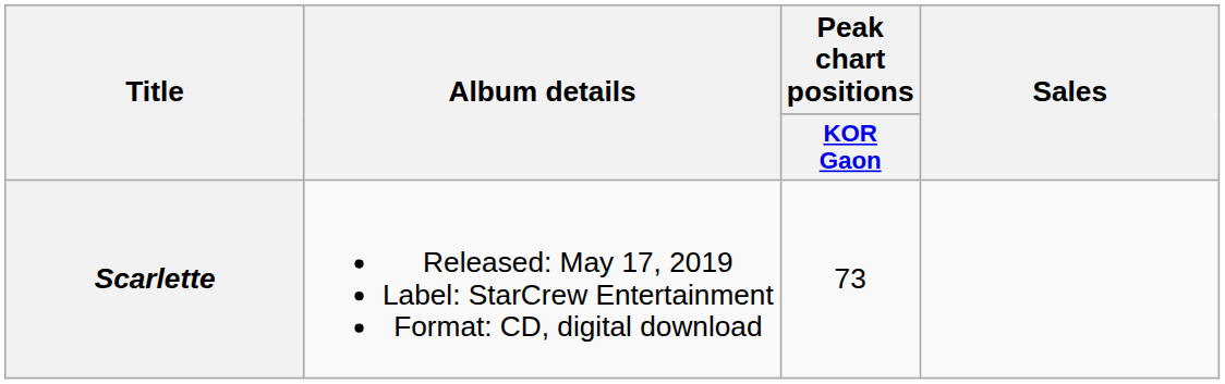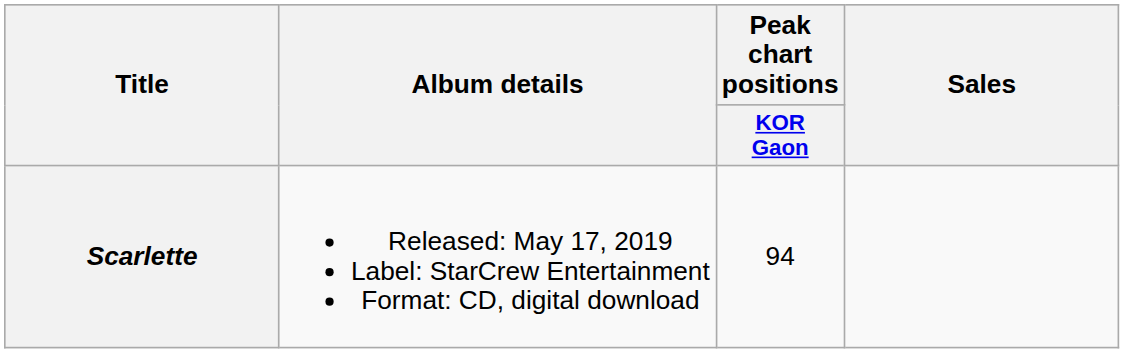 <table class="wikitable plainrowheaders" style="text-align:center;">
 <tr>
 <th rowspan="2" scope="col" style="width:10em;">Title</th>
 <th rowspan="2" scope="col">Album details</th>
 <th scope="col">Peak chart positions</th>
 <th rowspan="2" scope="col" style="width:10em;">Sales</th>
 </tr>
 <tr>
 <th scope="col" style="width:2.5em;font-size:85%;"><a href='#'>KOR<br>Gaon</a><br></th>
 </tr>
 <tr>
 <th scope="row"><em>Scarlette</em></th>
 <td><br><ul><li>Released: May 17, 2019</li><li>Label: StarCrew Entertainment</li><li>Format: CD, digital download</li></ul></td>
-<td>73</td>
+<td>94</td>
 <td></td>
 </tr>
 </table>
